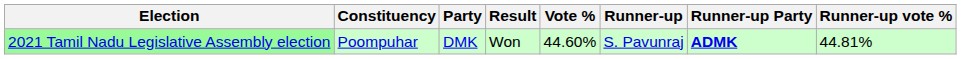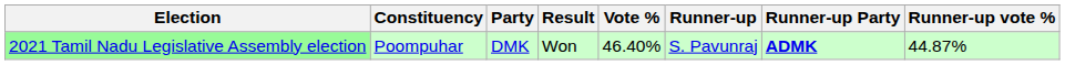 <table class="wikitable">
 <tr>
 <th>Election</th>
 <th>Constituency</th>
 <th>Party</th>
 <th>Result</th>
 <th>Vote %</th>
 <th>Runner-up</th>
 <th>Runner-up Party</th>
 <th>Runner-up vote %</th>
 </tr>
 <tr style="background:#cfc;">
 <td bgcolor=#98FB98><a href='#'>2021 Tamil Nadu Legislative Assembly election</a></td>
 <td><a href='#'>Poompuhar</a></td>
 <td><a href='#'>DMK</a></td>
 <td>Won</td>
-<td>44.60%</td>
+<td>46.40%</td>
 <td><a href='#'>S. Pavunraj</a></td>
 <td><strong><a href='#'>ADMK</a></strong></td>
-<td>44.81%</td>
+<td>44.87%</td>
 </tr>
 </table>
